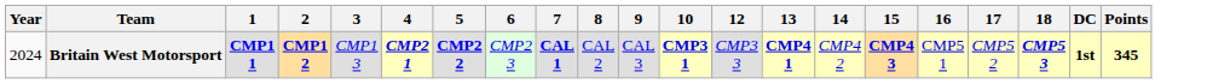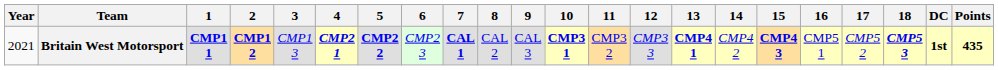 <table class="wikitable" style="text-align:center; font-size:85%">
 <tr>
 <th>Year</th>
 <th>Team</th>
 <th>1</th>
 <th>2</th>
 <th>3</th>
 <th>4</th>
 <th>5</th>
 <th>6</th>
 <th>7</th>
 <th>8</th>
 <th>9</th>
 <th>10</th>
+<th>11</th>
 <th>12</th>
 <th>13</th>
 <th>14</th>
 <th>15</th>
 <th>16</th>
 <th>17</th>
 <th>18</th>
 <th>DC</th>
 <th>Points</th>
 </tr>
 <tr>
-<td>2024</td>
+<td>2021</td>
 <th nowrap>Britain West Motorsport</th>
 <td style="background:#DFDFDF;"><strong><a href='#'>CMP1<br>1</a></strong><br></td>
 <td style="background:#FFDF9F;"><strong><a href='#'>CMP1<br>2</a><br></strong></td>
 <td style="background:#DFDFDF;"><em><a href='#'>CMP1<br>3</a></em><br></td>
 <td style="background:#FFFFBF;"><strong><em><a href='#'>CMP2<br>1</a></em></strong><br></td>
 <td style="background:#DFDFDF;"><strong><a href='#'>CMP2<br>2</a></strong><br></td>
 <td style="background:#DFFFDF;"><em><a href='#'>CMP2<br>3</a></em><br></td>
 <td style="background:#DFDFDF;"><strong><a href='#'>CAL<br>1</a></strong><br></td>
 <td style="background:#DFDFDF;"><a href='#'>CAL<br>2</a><br></td>
 <td style="background:#DFDFDF;"><a href='#'>CAL<br>3</a><br></td>
 <td style="background:#FFFFBF;"><strong><a href='#'>CMP3<br>1</a></strong><br></td>
+<td style="background:#FFDF9F;"><a href='#'>CMP3<br>2</a><br></td>
 <td style="background:#DFDFDF;"><em><a href='#'>CMP3<br>3</a></em><br></td>
 <td style="background:#FFFFBF;"><strong><a href='#'>CMP4<br>1</a></strong><br></td>
 <td style="background:#FFFFBF;"><em><a href='#'>CMP4<br>2</a></em><br></td>
 <td style="background:#FFDF9F;"><strong><a href='#'>CMP4<br>3</a></strong><br></td>
 <td style="background:#FFFFBF;"><a href='#'>CMP5<br>1</a><br></td>
 <td style="background:#FFFFBF;"><em><a href='#'>CMP5<br>2</a></em><br></td>
 <td style="background:#FFFFBF;"><strong><em><a href='#'>CMP5<br>3</a></em></strong><br></td>
 <th style="background:#FFFFBF;">1st</th>
-<th style="background:#FFFFBF;">345</th>
+<th style="background:#FFFFBF;">435</th>
 </tr>
 </table>
